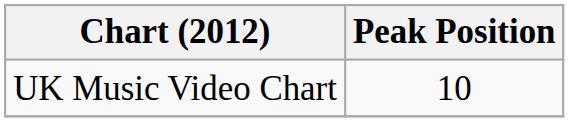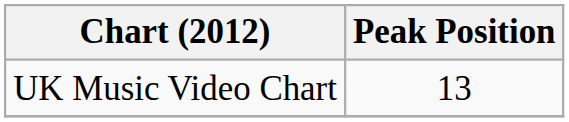 <table class="wikitable">
 <tr>
 <th align="left">Chart (2012)</th>
 <th align="left">Peak Position</th>
 </tr>
 <tr>
 <td align="left">UK Music Video Chart</td>
-<td align="center">10</td>
+<td align="center">13</td>
 </tr>
 <tr>
 </tr>
 </table>
